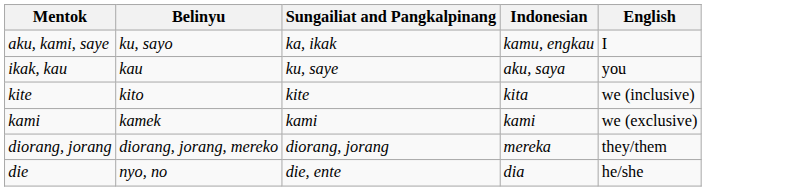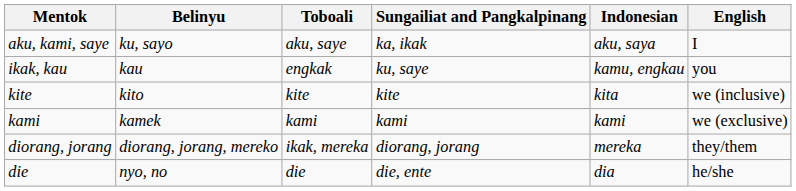 <table class="wikitable">
 <tr>
 <th>Mentok</th>
 <th>Belinyu</th>
+<th>Toboali</th>
 <th>Sungailiat and Pangkalpinang</th>
 <th>Indonesian</th>
 <th>English</th>
 </tr>
 <tr>
 <td><em>aku, kami, saye</em></td>
 <td><em>ku, sayo</em></td>
+<td><em>aku, saye</em></td>
 <td><em>ka, ikak</em></td>
-<td><em>kamu, engkau</em></td>
+<td><em>aku, saya</em></td>
 <td>I</td>
 </tr>
 <tr>
 <td><em>ikak, kau</em></td>
 <td><em>kau</em></td>
+<td><em>engkak</em></td>
 <td><em>ku, saye</em></td>
-<td><em>aku, saya</em></td>
+<td><em>kamu, engkau</em></td>
 <td>you</td>
 </tr>
 <tr>
 <td><em>kite</em></td>
 <td><em>kito</em></td>
+<td><em>kite</em></td>
 <td><em>kite</em></td>
 <td><em>kita</em></td>
 <td>we (inclusive)</td>
 </tr>
 <tr>
 <td><em>kami</em></td>
 <td><em>kamek</em></td>
 <td><em>kami</em></td>
 <td><em>kami</em></td>
+<td><em>kami</em></td>
 <td>we (exclusive)</td>
 </tr>
 <tr>
 <td><em>diorang, jorang</em></td>
 <td><em>diorang, jorang, mereko</em></td>
+<td><em>ikak, mereka</em></td>
 <td><em>diorang, jorang</em></td>
 <td><em>mereka</em></td>
 <td>they/them</td>
 </tr>
 <tr>
 <td><em>die</em></td>
 <td><em>nyo, no</em></td>
+<td><em>die</em></td>
 <td><em>die, ente</em></td>
 <td><em>dia</em></td>
 <td>he/she</td>
 </tr>
 </table>
